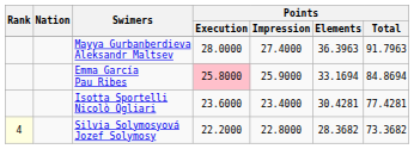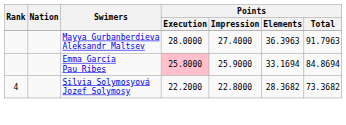 <table class="wikitable sortable" style="text-align:center">
 <tr>
 <th rowspan="2">Rank</th>
 <th rowspan="2">Nation</th>
 <th rowspan="2">Swimers</th>
 <th colspan="4">Points</th>
 </tr>
 <tr>
 <th>Execution</th>
 <th>Impression</th>
 <th>Elements</th>
 <th>Total</th>
 </tr>
 <tr>
 </tr>
 <tr>
 <td></td>
 <td align=left></td>
 <td align=left><a href='#'>Mayya Gurbanberdieva</a><br><a href='#'>Aleksandr Maltsev</a></td>
 <td>28.0000</td>
 <td>27.4000</td>
 <td>36.3963</td>
 <td>91.7963</td>
 </tr>
 <tr>
 <td></td>
 <td align=left></td>
 <td align=left><a href='#'>Emma García</a><br><a href='#'>Pau Ribes</a></td>
 <td style="background: pink;">25.8000</td>
 <td>25.9000</td>
 <td>33.1694</td>
 <td>84.8694</td>
 </tr>
 <tr>
-<td></td>
-<td align=left></td>
-<td align=left><a href='#'>Isotta Sportelli</a><br><a href='#'>Nicolò Ogliari</a></td>
-<td>23.6000</td>
-<td>23.4000</td>
-<td>30.4281</td>
-<td>77.4281</td>
-</tr>
-<tr>
-<td style="background: lightyellow;">4</td>
+<td>4</td>
 <td align=left></td>
 <td align=left><a href='#'>Silvia Solymosyová</a><br><a href='#'>Jozef Solymosy</a></td>
 <td>22.2000</td>
 <td>22.8000</td>
 <td>28.3682</td>
 <td>73.3682</td>
 </tr>
 </table>
